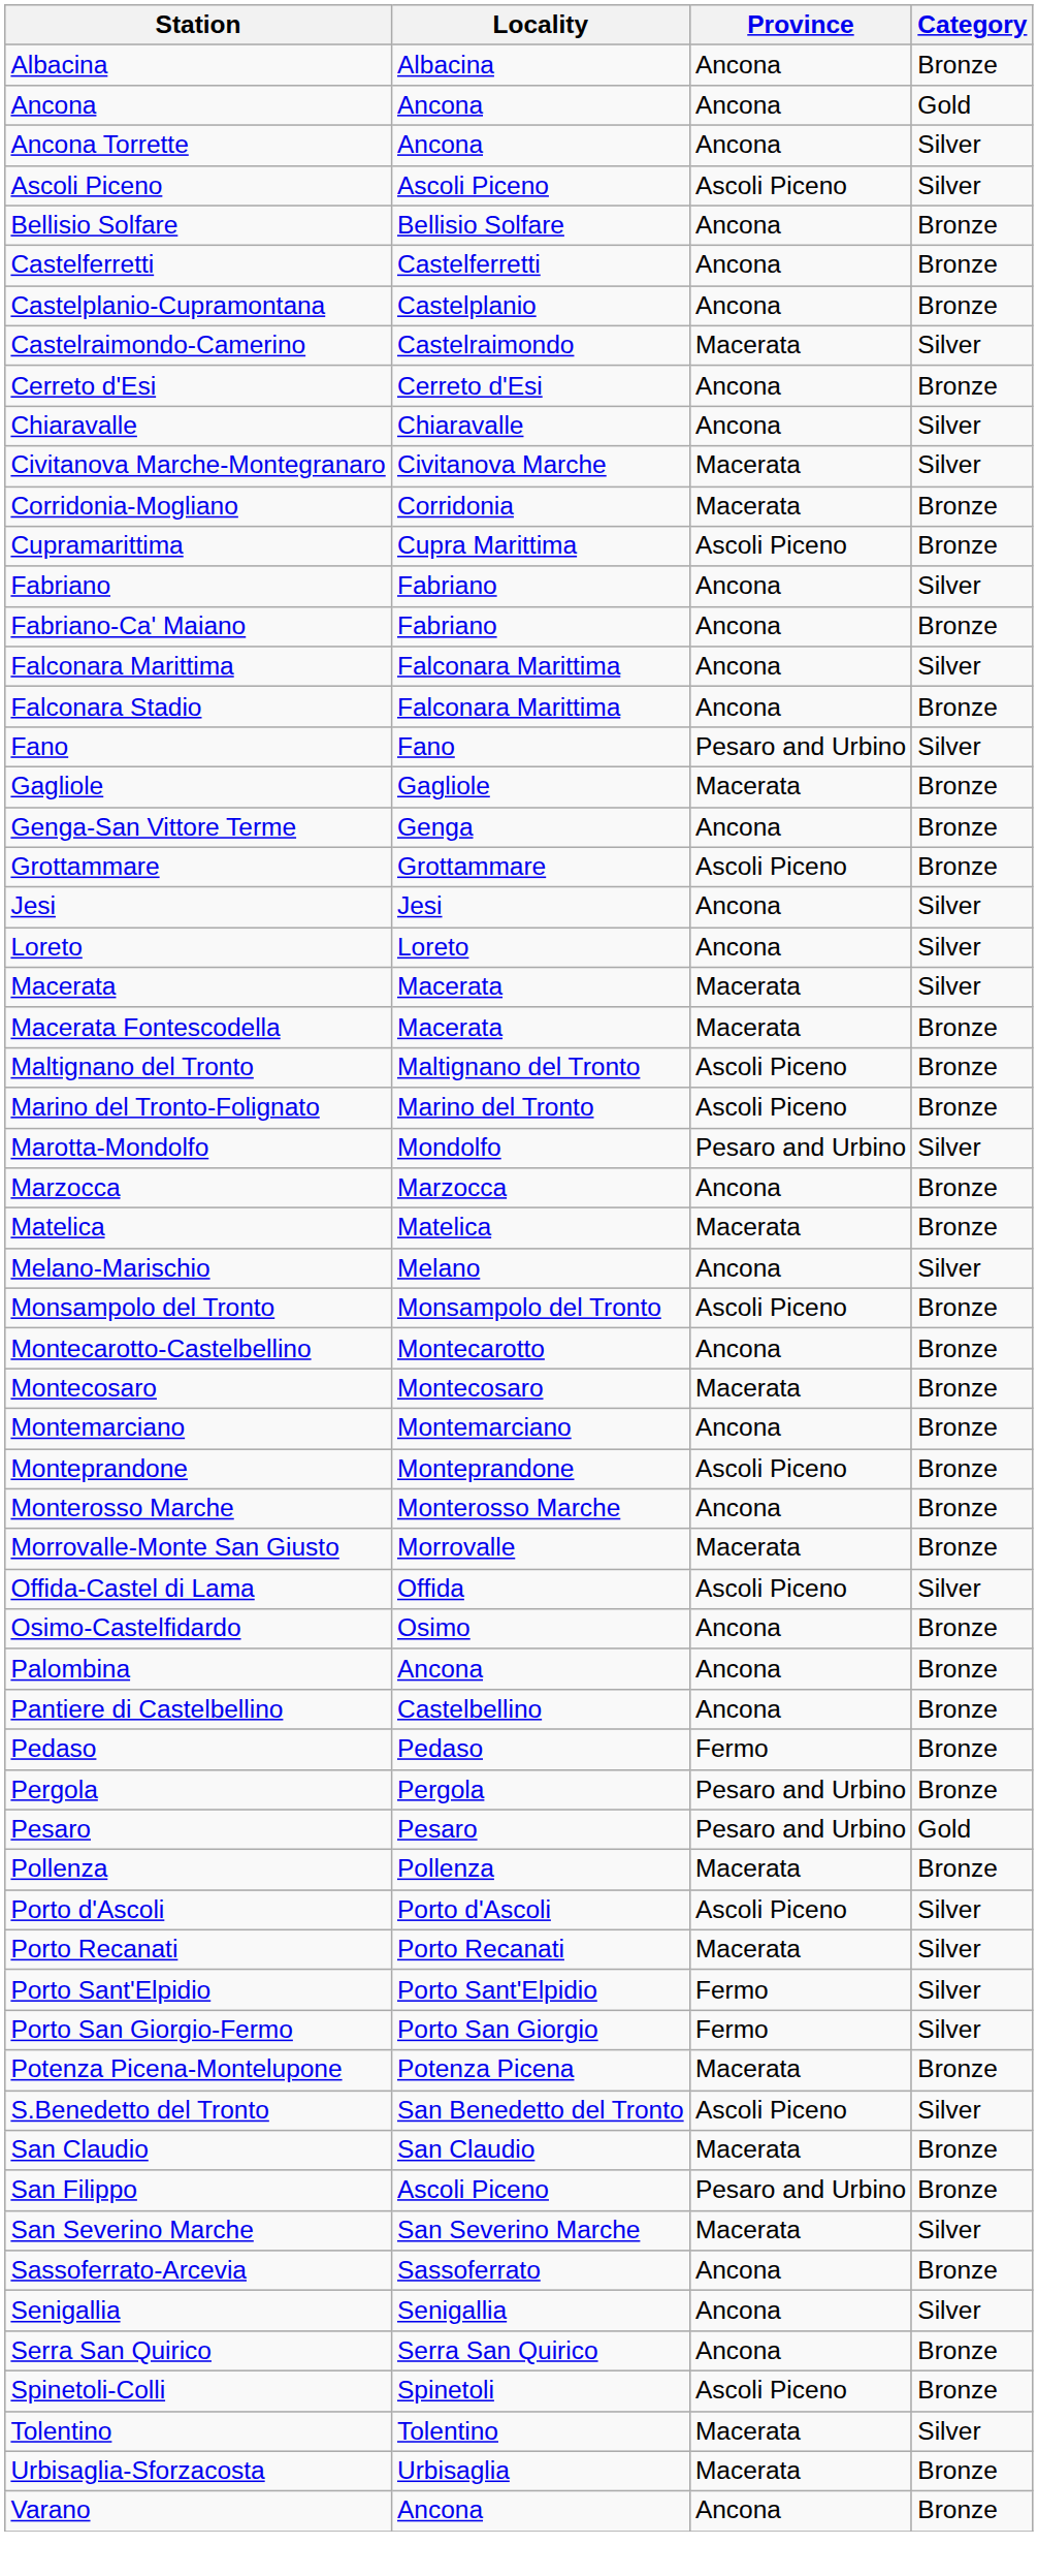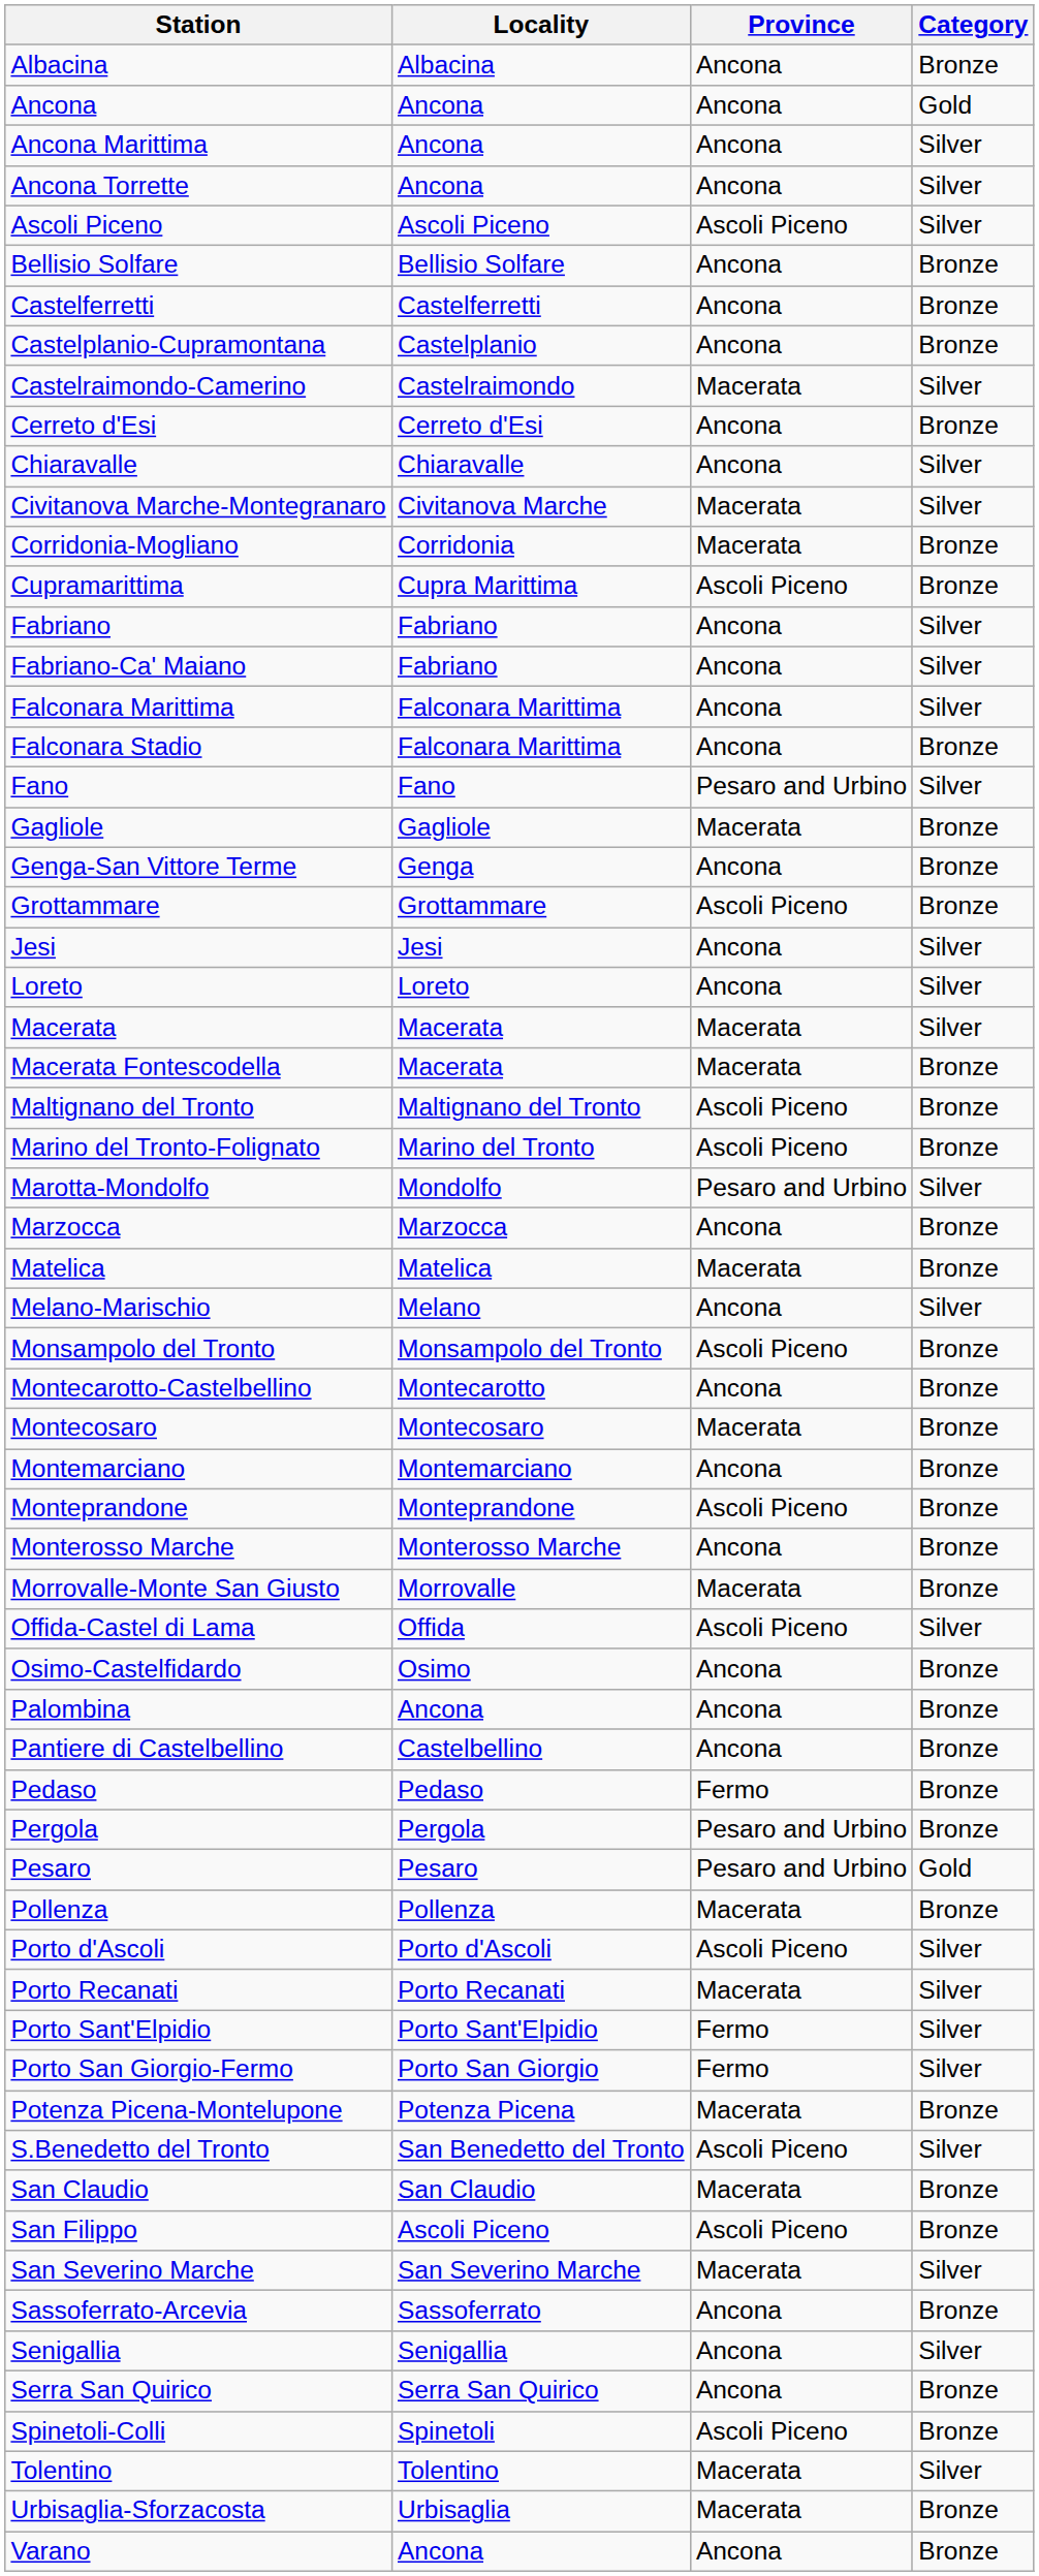 <table class="wikitable sortable">
 <tr>
 <th>Station</th>
 <th>Locality</th>
 <th><a href='#'>Province</a></th>
 <th><a href='#'>Category</a></th>
 </tr>
 <tr>
 <td><a href='#'>Albacina</a></td>
 <td><a href='#'>Albacina</a></td>
 <td>Ancona</td>
 <td>Bronze</td>
 </tr>
 <tr>
 <td><a href='#'>Ancona</a></td>
 <td><a href='#'>Ancona</a></td>
 <td>Ancona</td>
 <td>Gold</td>
+</tr>
+<tr>
+<td><a href='#'>Ancona Marittima</a></td>
+<td><a href='#'>Ancona</a></td>
+<td>Ancona</td>
+<td>Silver</td>
 </tr>
 <tr>
 <td><a href='#'>Ancona Torrette</a></td>
 <td><a href='#'>Ancona</a></td>
 <td>Ancona</td>
 <td>Silver</td>
 </tr>
 <tr>
 <td><a href='#'>Ascoli Piceno</a></td>
 <td><a href='#'>Ascoli Piceno</a></td>
 <td>Ascoli Piceno</td>
 <td>Silver</td>
 </tr>
 <tr>
 <td><a href='#'>Bellisio Solfare</a></td>
 <td><a href='#'>Bellisio Solfare</a></td>
 <td>Ancona</td>
 <td>Bronze</td>
 </tr>
 <tr>
 <td><a href='#'>Castelferretti</a></td>
 <td><a href='#'>Castelferretti</a></td>
 <td>Ancona</td>
 <td>Bronze</td>
 </tr>
 <tr>
 <td><a href='#'>Castelplanio-Cupramontana</a></td>
 <td><a href='#'>Castelplanio</a></td>
 <td>Ancona</td>
 <td>Bronze</td>
 </tr>
 <tr>
 <td><a href='#'>Castelraimondo-Camerino</a></td>
 <td><a href='#'>Castelraimondo</a></td>
 <td>Macerata</td>
 <td>Silver</td>
 </tr>
 <tr>
 <td><a href='#'>Cerreto d'Esi</a></td>
 <td><a href='#'>Cerreto d'Esi</a></td>
 <td>Ancona</td>
 <td>Bronze</td>
 </tr>
 <tr>
 <td><a href='#'>Chiaravalle</a></td>
 <td><a href='#'>Chiaravalle</a></td>
 <td>Ancona</td>
 <td>Silver</td>
 </tr>
 <tr>
 <td><a href='#'>Civitanova Marche-Montegranaro</a></td>
 <td><a href='#'>Civitanova Marche</a></td>
 <td>Macerata</td>
 <td>Silver</td>
 </tr>
 <tr>
 <td><a href='#'>Corridonia-Mogliano</a></td>
 <td><a href='#'>Corridonia</a></td>
 <td>Macerata</td>
 <td>Bronze</td>
 </tr>
 <tr>
 <td><a href='#'>Cupramarittima</a></td>
 <td><a href='#'>Cupra Marittima</a></td>
 <td>Ascoli Piceno</td>
 <td>Bronze</td>
 </tr>
 <tr>
 <td><a href='#'>Fabriano</a></td>
 <td><a href='#'>Fabriano</a></td>
 <td>Ancona</td>
 <td>Silver</td>
 </tr>
 <tr>
 <td><a href='#'>Fabriano-Ca' Maiano</a></td>
 <td><a href='#'>Fabriano</a></td>
 <td>Ancona</td>
-<td>Bronze</td>
+<td>Silver</td>
 </tr>
 <tr>
 <td><a href='#'>Falconara Marittima</a></td>
 <td><a href='#'>Falconara Marittima</a></td>
 <td>Ancona</td>
 <td>Silver</td>
 </tr>
 <tr>
 <td><a href='#'>Falconara Stadio</a></td>
 <td><a href='#'>Falconara Marittima</a></td>
 <td>Ancona</td>
 <td>Bronze</td>
 </tr>
 <tr>
 <td><a href='#'>Fano</a></td>
 <td><a href='#'>Fano</a></td>
 <td>Pesaro and Urbino</td>
 <td>Silver</td>
 </tr>
 <tr>
 <td><a href='#'>Gagliole</a></td>
 <td><a href='#'>Gagliole</a></td>
 <td>Macerata</td>
 <td>Bronze</td>
 </tr>
 <tr>
 <td><a href='#'>Genga-San Vittore Terme</a></td>
 <td><a href='#'>Genga</a></td>
 <td>Ancona</td>
 <td>Bronze</td>
 </tr>
 <tr>
 <td><a href='#'>Grottammare</a></td>
 <td><a href='#'>Grottammare</a></td>
 <td>Ascoli Piceno</td>
 <td>Bronze</td>
 </tr>
 <tr>
 <td><a href='#'>Jesi</a></td>
 <td><a href='#'>Jesi</a></td>
 <td>Ancona</td>
 <td>Silver</td>
 </tr>
 <tr>
 <td><a href='#'>Loreto</a></td>
 <td><a href='#'>Loreto</a></td>
 <td>Ancona</td>
 <td>Silver</td>
 </tr>
 <tr>
 <td><a href='#'>Macerata</a></td>
 <td><a href='#'>Macerata</a></td>
 <td>Macerata</td>
 <td>Silver</td>
 </tr>
 <tr>
 <td><a href='#'>Macerata Fontescodella</a></td>
 <td><a href='#'>Macerata</a></td>
 <td>Macerata</td>
 <td>Bronze</td>
 </tr>
 <tr>
 <td><a href='#'>Maltignano del Tronto</a></td>
 <td><a href='#'>Maltignano del Tronto</a></td>
 <td>Ascoli Piceno</td>
 <td>Bronze</td>
 </tr>
 <tr>
 <td><a href='#'>Marino del Tronto-Folignato</a></td>
 <td><a href='#'>Marino del Tronto</a></td>
 <td>Ascoli Piceno</td>
 <td>Bronze</td>
 </tr>
 <tr>
 <td><a href='#'>Marotta-Mondolfo</a></td>
 <td><a href='#'>Mondolfo</a></td>
 <td>Pesaro and Urbino</td>
 <td>Silver</td>
 </tr>
 <tr>
 <td><a href='#'>Marzocca</a></td>
 <td><a href='#'>Marzocca</a></td>
 <td>Ancona</td>
 <td>Bronze</td>
 </tr>
 <tr>
 <td><a href='#'>Matelica</a></td>
 <td><a href='#'>Matelica</a></td>
 <td>Macerata</td>
 <td>Bronze</td>
 </tr>
 <tr>
 <td><a href='#'>Melano-Marischio</a></td>
 <td><a href='#'>Melano</a></td>
 <td>Ancona</td>
 <td>Silver</td>
 </tr>
 <tr>
 <td><a href='#'>Monsampolo del Tronto</a></td>
 <td><a href='#'>Monsampolo del Tronto</a></td>
 <td>Ascoli Piceno</td>
 <td>Bronze</td>
 </tr>
 <tr>
 <td><a href='#'>Montecarotto-Castelbellino</a></td>
 <td><a href='#'>Montecarotto</a></td>
 <td>Ancona</td>
 <td>Bronze</td>
 </tr>
 <tr>
 <td><a href='#'>Montecosaro</a></td>
 <td><a href='#'>Montecosaro</a></td>
 <td>Macerata</td>
 <td>Bronze</td>
 </tr>
 <tr>
 <td><a href='#'>Montemarciano</a></td>
 <td><a href='#'>Montemarciano</a></td>
 <td>Ancona</td>
 <td>Bronze</td>
 </tr>
 <tr>
 <td><a href='#'>Monteprandone</a></td>
 <td><a href='#'>Monteprandone</a></td>
 <td>Ascoli Piceno</td>
 <td>Bronze</td>
 </tr>
 <tr>
 <td><a href='#'>Monterosso Marche</a></td>
 <td><a href='#'>Monterosso Marche</a></td>
 <td>Ancona</td>
 <td>Bronze</td>
 </tr>
 <tr>
 <td><a href='#'>Morrovalle-Monte San Giusto</a></td>
 <td><a href='#'>Morrovalle</a></td>
 <td>Macerata</td>
 <td>Bronze</td>
 </tr>
 <tr>
 <td><a href='#'>Offida-Castel di Lama</a></td>
 <td><a href='#'>Offida</a></td>
 <td>Ascoli Piceno</td>
 <td>Silver</td>
 </tr>
 <tr>
 <td><a href='#'>Osimo-Castelfidardo</a></td>
 <td><a href='#'>Osimo</a></td>
 <td>Ancona</td>
 <td>Bronze</td>
 </tr>
 <tr>
 <td><a href='#'>Palombina</a></td>
 <td><a href='#'>Ancona</a></td>
 <td>Ancona</td>
 <td>Bronze</td>
 </tr>
 <tr>
 <td><a href='#'>Pantiere di Castelbellino</a></td>
 <td><a href='#'>Castelbellino</a></td>
 <td>Ancona</td>
 <td>Bronze</td>
 </tr>
 <tr>
 <td><a href='#'>Pedaso</a></td>
 <td><a href='#'>Pedaso</a></td>
 <td>Fermo</td>
 <td>Bronze</td>
 </tr>
 <tr>
 <td><a href='#'>Pergola</a></td>
 <td><a href='#'>Pergola</a></td>
 <td>Pesaro and Urbino</td>
 <td>Bronze</td>
 </tr>
 <tr>
 <td><a href='#'>Pesaro</a></td>
 <td><a href='#'>Pesaro</a></td>
 <td>Pesaro and Urbino</td>
 <td>Gold</td>
 </tr>
 <tr>
 <td><a href='#'>Pollenza</a></td>
 <td><a href='#'>Pollenza</a></td>
 <td>Macerata</td>
 <td>Bronze</td>
 </tr>
 <tr>
 <td><a href='#'>Porto d'Ascoli</a></td>
 <td><a href='#'>Porto d'Ascoli</a></td>
 <td>Ascoli Piceno</td>
 <td>Silver</td>
 </tr>
 <tr>
 <td><a href='#'>Porto Recanati</a></td>
 <td><a href='#'>Porto Recanati</a></td>
 <td>Macerata</td>
 <td>Silver</td>
 </tr>
 <tr>
 <td><a href='#'>Porto Sant'Elpidio</a></td>
 <td><a href='#'>Porto Sant'Elpidio</a></td>
 <td>Fermo</td>
 <td>Silver</td>
 </tr>
 <tr>
 <td><a href='#'>Porto San Giorgio-Fermo</a></td>
 <td><a href='#'>Porto San Giorgio</a></td>
 <td>Fermo</td>
 <td>Silver</td>
 </tr>
 <tr>
 <td><a href='#'>Potenza Picena-Montelupone</a></td>
 <td><a href='#'>Potenza Picena</a></td>
 <td>Macerata</td>
 <td>Bronze</td>
 </tr>
 <tr>
 <td><a href='#'>S.Benedetto del Tronto</a></td>
 <td><a href='#'>San Benedetto del Tronto</a></td>
 <td>Ascoli Piceno</td>
 <td>Silver</td>
 </tr>
 <tr>
 <td><a href='#'>San Claudio</a></td>
 <td><a href='#'>San Claudio</a></td>
 <td>Macerata</td>
 <td>Bronze</td>
 </tr>
 <tr>
 <td><a href='#'>San Filippo</a></td>
 <td><a href='#'>Ascoli Piceno</a></td>
-<td>Pesaro and Urbino</td>
+<td>Ascoli Piceno</td>
 <td>Bronze</td>
 </tr>
 <tr>
 <td><a href='#'>San Severino Marche</a></td>
 <td><a href='#'>San Severino Marche</a></td>
 <td>Macerata</td>
 <td>Silver</td>
 </tr>
 <tr>
 <td><a href='#'>Sassoferrato-Arcevia</a></td>
 <td><a href='#'>Sassoferrato</a></td>
 <td>Ancona</td>
 <td>Bronze</td>
 </tr>
 <tr>
 <td><a href='#'>Senigallia</a></td>
 <td><a href='#'>Senigallia</a></td>
 <td>Ancona</td>
 <td>Silver</td>
 </tr>
 <tr>
 <td><a href='#'>Serra San Quirico</a></td>
 <td><a href='#'>Serra San Quirico</a></td>
 <td>Ancona</td>
 <td>Bronze</td>
 </tr>
 <tr>
 <td><a href='#'>Spinetoli-Colli</a></td>
 <td><a href='#'>Spinetoli</a></td>
 <td>Ascoli Piceno</td>
 <td>Bronze</td>
 </tr>
 <tr>
 <td><a href='#'>Tolentino</a></td>
 <td><a href='#'>Tolentino</a></td>
 <td>Macerata</td>
 <td>Silver</td>
 </tr>
 <tr>
 <td><a href='#'>Urbisaglia-Sforzacosta</a></td>
 <td><a href='#'>Urbisaglia</a></td>
 <td>Macerata</td>
 <td>Bronze</td>
 </tr>
 <tr>
 <td><a href='#'>Varano</a></td>
 <td><a href='#'>Ancona</a></td>
 <td>Ancona</td>
 <td>Bronze</td>
 </tr>
 <tr>
 </tr>
 </table>
